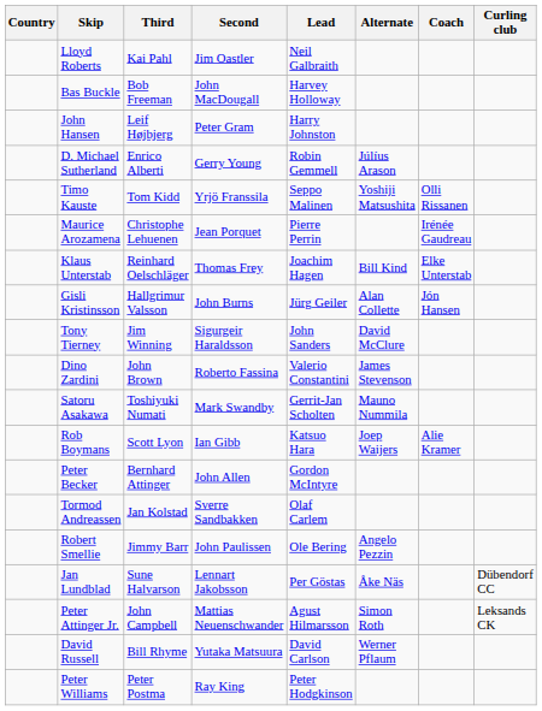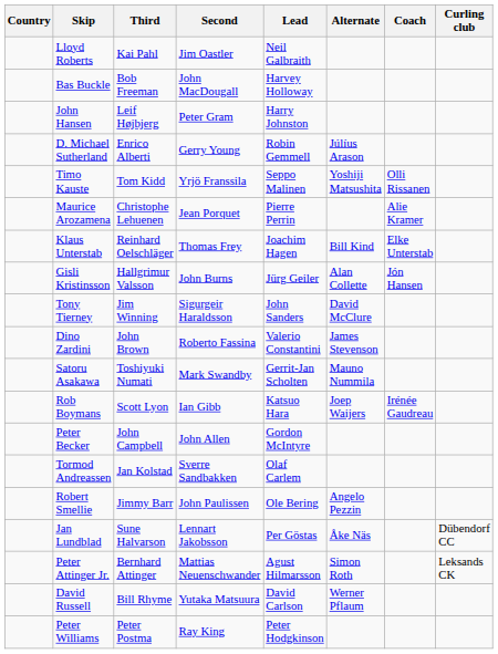 <table class="wikitable">
 <tr>
 <th>Country</th>
 <th>Skip</th>
 <th>Third</th>
 <th>Second</th>
 <th>Lead</th>
 <th>Alternate</th>
 <th>Coach</th>
 <th>Curling club</th>
 </tr>
 <tr>
 <td></td>
 <td><a href='#'>Lloyd Roberts</a></td>
 <td><a href='#'>Kai Pahl</a></td>
 <td><a href='#'>Jim Oastler</a></td>
 <td><a href='#'>Neil Galbraith</a></td>
 <td></td>
 <td></td>
 <td></td>
 </tr>
 <tr>
 <td></td>
 <td><a href='#'>Bas Buckle</a></td>
 <td><a href='#'>Bob Freeman</a></td>
 <td><a href='#'>John MacDougall</a></td>
 <td><a href='#'>Harvey Holloway</a></td>
 <td></td>
 <td></td>
 <td></td>
 </tr>
 <tr>
 <td></td>
 <td><a href='#'>John Hansen</a></td>
 <td><a href='#'>Leif Højbjerg</a></td>
 <td><a href='#'>Peter Gram</a></td>
 <td><a href='#'>Harry Johnston</a></td>
 <td></td>
 <td></td>
 <td></td>
 </tr>
 <tr>
 <td></td>
 <td><a href='#'>D. Michael Sutherland</a></td>
 <td><a href='#'>Enrico Alberti</a></td>
 <td><a href='#'>Gerry Young</a></td>
 <td><a href='#'>Robin Gemmell</a></td>
 <td><a href='#'>Júlíus Arason</a></td>
 <td></td>
 <td></td>
 </tr>
 <tr>
 <td></td>
 <td><a href='#'>Timo Kauste</a></td>
 <td><a href='#'>Tom Kidd</a></td>
 <td><a href='#'>Yrjö Franssila</a></td>
 <td><a href='#'>Seppo Malinen</a></td>
 <td><a href='#'>Yoshiji Matsushita</a></td>
 <td><a href='#'>Olli Rissanen</a></td>
 <td></td>
 </tr>
 <tr>
 <td></td>
 <td><a href='#'>Maurice Arozamena</a></td>
 <td><a href='#'>Christophe Lehuenen</a></td>
 <td><a href='#'>Jean Porquet</a></td>
 <td><a href='#'>Pierre Perrin</a></td>
 <td></td>
-<td><a href='#'>Irénée Gaudreau</a></td>
+<td><a href='#'>Alie Kramer</a></td>
 <td></td>
 </tr>
 <tr>
 <td></td>
 <td><a href='#'>Klaus Unterstab</a></td>
 <td><a href='#'>Reinhard Oelschläger</a></td>
 <td><a href='#'>Thomas Frey</a></td>
 <td><a href='#'>Joachim Hagen</a></td>
 <td><a href='#'>Bill Kind</a></td>
 <td><a href='#'>Elke Unterstab</a></td>
 <td></td>
 </tr>
 <tr>
 <td></td>
 <td><a href='#'>Gisli Kristinsson</a></td>
 <td><a href='#'>Hallgrimur Valsson</a></td>
 <td><a href='#'>John Burns</a></td>
 <td><a href='#'>Jürg Geiler</a></td>
 <td><a href='#'>Alan Collette</a></td>
 <td><a href='#'>Jón Hansen</a></td>
 <td></td>
 </tr>
 <tr>
 <td></td>
 <td><a href='#'>Tony Tierney</a></td>
 <td><a href='#'>Jim Winning</a></td>
 <td><a href='#'>Sigurgeir Haraldsson</a></td>
 <td><a href='#'>John Sanders</a></td>
 <td><a href='#'>David McClure</a></td>
 <td></td>
 <td></td>
 </tr>
 <tr>
 <td></td>
 <td><a href='#'>Dino Zardini</a></td>
 <td><a href='#'>John Brown</a></td>
 <td><a href='#'>Roberto Fassina</a></td>
 <td><a href='#'>Valerio Constantini</a></td>
 <td><a href='#'>James Stevenson</a></td>
 <td></td>
 <td></td>
 </tr>
 <tr>
 <td></td>
 <td><a href='#'>Satoru Asakawa</a></td>
 <td><a href='#'>Toshiyuki Numati</a></td>
 <td><a href='#'>Mark Swandby</a></td>
 <td><a href='#'>Gerrit-Jan Scholten</a></td>
 <td><a href='#'>Mauno Nummila</a></td>
 <td></td>
 <td></td>
 </tr>
 <tr>
 <td></td>
 <td><a href='#'>Rob Boymans</a></td>
 <td><a href='#'>Scott Lyon</a></td>
 <td><a href='#'>Ian Gibb</a></td>
 <td><a href='#'>Katsuo Hara</a></td>
 <td><a href='#'>Joep Waijers</a></td>
-<td><a href='#'>Alie Kramer</a></td>
+<td><a href='#'>Irénée Gaudreau</a></td>
 <td></td>
 </tr>
 <tr>
 <td></td>
 <td><a href='#'>Peter Becker</a></td>
-<td><a href='#'>Bernhard Attinger</a></td>
+<td><a href='#'>John Campbell</a></td>
 <td><a href='#'>John Allen</a></td>
 <td><a href='#'>Gordon McIntyre</a></td>
 <td></td>
 <td></td>
 <td></td>
 </tr>
 <tr>
 <td></td>
 <td><a href='#'>Tormod Andreassen</a></td>
 <td><a href='#'>Jan Kolstad</a></td>
 <td><a href='#'>Sverre Sandbakken</a></td>
 <td><a href='#'>Olaf Carlem</a></td>
 <td></td>
 <td></td>
 <td></td>
 </tr>
 <tr>
 <td></td>
 <td><a href='#'>Robert Smellie</a></td>
 <td><a href='#'>Jimmy Barr</a></td>
 <td><a href='#'>John Paulissen</a></td>
 <td><a href='#'>Ole Bering</a></td>
 <td><a href='#'>Angelo Pezzin</a></td>
 <td></td>
 <td></td>
 </tr>
 <tr>
 <td></td>
 <td><a href='#'>Jan Lundblad</a></td>
 <td><a href='#'>Sune Halvarson</a></td>
 <td><a href='#'>Lennart Jakobsson</a></td>
 <td><a href='#'>Per Göstas</a></td>
 <td><a href='#'>Åke Näs</a></td>
 <td></td>
 <td>Dübendorf CC</td>
 </tr>
 <tr>
 <td></td>
 <td><a href='#'>Peter Attinger Jr.</a></td>
-<td><a href='#'>John Campbell</a></td>
+<td><a href='#'>Bernhard Attinger</a></td>
 <td><a href='#'>Mattias Neuenschwander</a></td>
 <td><a href='#'>Agust Hilmarsson</a></td>
 <td><a href='#'>Simon Roth</a></td>
 <td></td>
 <td>Leksands CK</td>
 </tr>
 <tr>
 <td></td>
 <td><a href='#'>David Russell</a></td>
 <td><a href='#'>Bill Rhyme</a></td>
 <td><a href='#'>Yutaka Matsuura</a></td>
 <td><a href='#'>David Carlson</a></td>
 <td><a href='#'>Werner Pflaum</a></td>
 <td></td>
 <td></td>
 </tr>
 <tr>
 <td></td>
 <td><a href='#'>Peter Williams</a></td>
 <td><a href='#'>Peter Postma</a></td>
 <td><a href='#'>Ray King</a></td>
 <td><a href='#'>Peter Hodgkinson</a></td>
 <td></td>
 <td></td>
 <td></td>
 </tr>
 </table>
